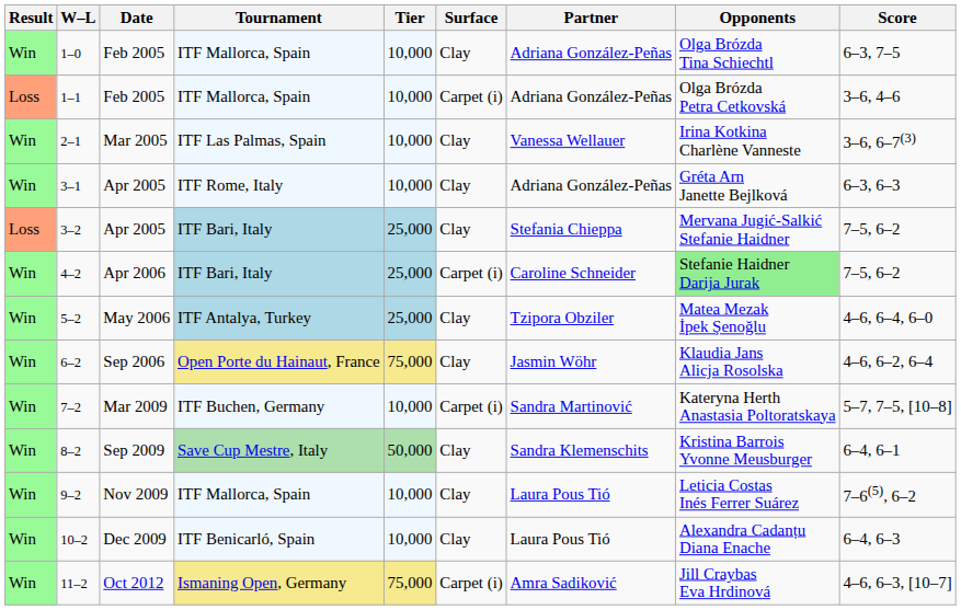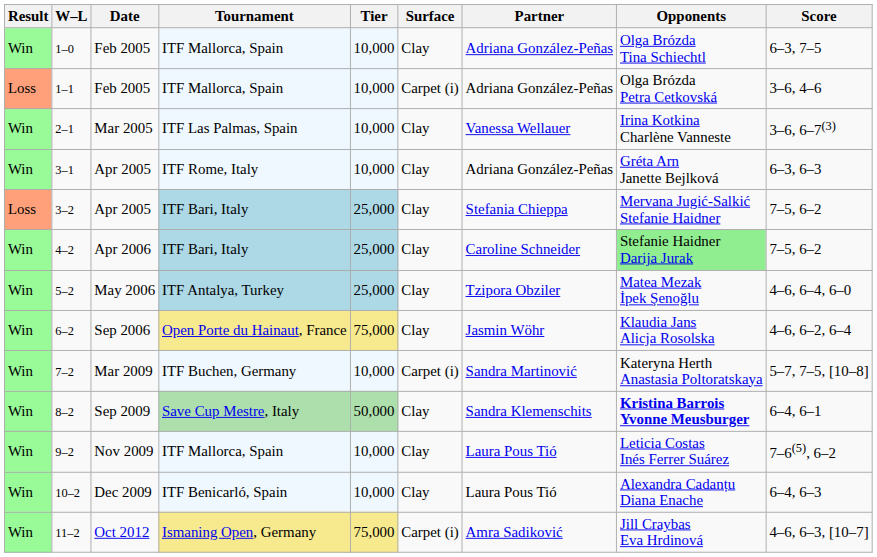 <table class="sortable wikitable">
 <tr>
 <th>Result</th>
 <th class="unsortable">W–L</th>
 <th>Date</th>
 <th>Tournament</th>
 <th>Tier</th>
 <th>Surface</th>
 <th>Partner</th>
 <th>Opponents</th>
 <th class="unsortable">Score</th>
 </tr>
 <tr>
 <td style="background:#98fb98;">Win</td>
 <td><small>1–0</small></td>
 <td>Feb 2005</td>
 <td bgcolor="#f0f8ff">ITF Mallorca, Spain</td>
 <td bgcolor="#f0f8ff">10,000</td>
 <td>Clay</td>
 <td> <a href='#'>Adriana González-Peñas</a></td>
 <td> <a href='#'>Olga Brózda</a> <br>  <a href='#'>Tina Schiechtl</a></td>
 <td>6–3, 7–5</td>
 </tr>
 <tr>
 <td style="background:#ffa07a;">Loss</td>
 <td><small>1–1</small></td>
 <td>Feb 2005</td>
 <td bgcolor="#f0f8ff">ITF Mallorca, Spain</td>
 <td bgcolor="#f0f8ff">10,000</td>
 <td>Carpet (i)</td>
 <td> Adriana González-Peñas</td>
 <td> Olga Brózda <br>  <a href='#'>Petra Cetkovská</a></td>
 <td>3–6, 4–6</td>
 </tr>
 <tr>
 <td style="background:#98fb98;">Win</td>
 <td><small>2–1</small></td>
 <td>Mar 2005</td>
 <td bgcolor="#f0f8ff">ITF Las Palmas, Spain</td>
 <td bgcolor="#f0f8ff">10,000</td>
 <td>Clay</td>
 <td> <a href='#'>Vanessa Wellauer</a></td>
 <td> <a href='#'>Irina Kotkina</a> <br>  Charlène Vanneste</td>
 <td>3–6, 6–7<sup>(3)</sup></td>
 </tr>
 <tr>
 <td style="background:#98fb98;">Win</td>
 <td><small>3–1</small></td>
 <td>Apr 2005</td>
 <td bgcolor="#f0f8ff">ITF Rome, Italy</td>
 <td bgcolor="#f0f8ff">10,000</td>
 <td>Clay</td>
 <td> Adriana González-Peñas</td>
 <td> <a href='#'>Gréta Arn</a> <br>  Janette Bejlková</td>
 <td>6–3, 6–3</td>
 </tr>
 <tr>
 <td style="background:#ffa07a;">Loss</td>
 <td><small>3–2</small></td>
 <td>Apr 2005</td>
 <td style="background:lightblue;">ITF Bari, Italy</td>
 <td style="background:lightblue;">25,000</td>
 <td>Clay</td>
 <td> <a href='#'>Stefania Chieppa</a></td>
 <td> <a href='#'>Mervana Jugić-Salkić</a> <br>  <a href='#'>Stefanie Haidner</a></td>
 <td>7–5, 6–2</td>
 </tr>
 <tr>
 <td style="background:#98fb98;">Win</td>
 <td><small>4–2</small></td>
 <td>Apr 2006</td>
 <td style="background:lightblue;">ITF Bari, Italy</td>
 <td style="background:lightblue;">25,000</td>
-<td>Carpet (i)</td>
+<td>Clay</td>
 <td> <a href='#'>Caroline Schneider</a></td>
 <td style="background: lightgreen;"> Stefanie Haidner <br>  <a href='#'>Darija Jurak</a></td>
 <td>7–5, 6–2</td>
 </tr>
 <tr>
 <td style="background:#98fb98;">Win</td>
 <td><small>5–2</small></td>
 <td>May 2006</td>
 <td style="background:lightblue;">ITF Antalya, Turkey</td>
 <td style="background:lightblue;">25,000</td>
 <td>Clay</td>
 <td> <a href='#'>Tzipora Obziler</a></td>
 <td> <a href='#'>Matea Mezak</a> <br>  <a href='#'>İpek Şenoğlu</a></td>
 <td>4–6, 6–4, 6–0</td>
 </tr>
 <tr>
 <td style="background:#98fb98;">Win</td>
 <td><small>6–2</small></td>
 <td>Sep 2006</td>
 <td style="background:#f7e98e;"><a href='#'>Open Porte du Hainaut</a>, France</td>
 <td style="background:#f7e98e;">75,000</td>
 <td>Clay</td>
 <td> <a href='#'>Jasmin Wöhr</a></td>
 <td> <a href='#'>Klaudia Jans</a> <br>  <a href='#'>Alicja Rosolska</a></td>
 <td>4–6, 6–2, 6–4</td>
 </tr>
 <tr>
 <td style="background:#98fb98;">Win</td>
 <td><small>7–2</small></td>
 <td>Mar 2009</td>
 <td bgcolor="#f0f8ff">ITF Buchen, Germany</td>
 <td bgcolor="#f0f8ff">10,000</td>
 <td>Carpet (i)</td>
 <td> <a href='#'>Sandra Martinović</a></td>
 <td> Kateryna Herth <br>  <a href='#'>Anastasia Poltoratskaya</a></td>
 <td>5–7, 7–5, [10–8]</td>
 </tr>
 <tr>
 <td style="background:#98fb98;">Win</td>
 <td><small>8–2</small></td>
 <td>Sep 2009</td>
 <td style="background:#addfad;"><a href='#'>Save Cup Mestre</a>, Italy</td>
 <td style="background:#addfad;">50,000</td>
 <td>Clay</td>
 <td> <a href='#'>Sandra Klemenschits</a></td>
-<td> <a href='#'>Kristina Barrois</a> <br>  <a href='#'>Yvonne Meusburger</a></td>
+<td><strong> <a href='#'>Kristina Barrois</a> <br>  <a href='#'>Yvonne Meusburger</a></strong></td>
 <td>6–4, 6–1</td>
 </tr>
 <tr>
 <td style="background:#98fb98;">Win</td>
 <td><small>9–2</small></td>
 <td>Nov 2009</td>
 <td style="background:#f0f8ff;">ITF Mallorca, Spain</td>
 <td style="background:#f0f8ff;">10,000</td>
 <td>Clay</td>
 <td> <a href='#'>Laura Pous Tió</a></td>
 <td> <a href='#'>Leticia Costas</a> <br>  <a href='#'>Inés Ferrer Suárez</a></td>
 <td>7–6<sup>(5)</sup>, 6–2</td>
 </tr>
 <tr>
 <td style="background:#98fb98;">Win</td>
 <td><small>10–2</small></td>
 <td>Dec 2009</td>
 <td style="background:#f0f8ff;">ITF Benicarló, Spain</td>
 <td style="background:#f0f8ff;">10,000</td>
 <td>Clay</td>
 <td> Laura Pous Tió</td>
 <td> <a href='#'>Alexandra Cadanțu</a> <br>  <a href='#'>Diana Enache</a></td>
 <td>6–4, 6–3</td>
 </tr>
 <tr>
 <td style="background:#98fb98;">Win</td>
 <td><small>11–2</small></td>
 <td><a href='#'>Oct 2012</a></td>
 <td style="background:#f7e98e;"><a href='#'>Ismaning Open</a>, Germany</td>
 <td style="background:#f7e98e;">75,000</td>
 <td>Carpet (i)</td>
 <td> <a href='#'>Amra Sadiković</a></td>
 <td> <a href='#'>Jill Craybas</a> <br>  <a href='#'>Eva Hrdinová</a></td>
 <td>4–6, 6–3, [10–7]</td>
 </tr>
 </table>
